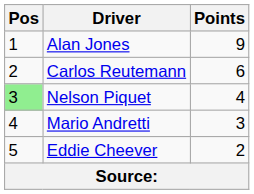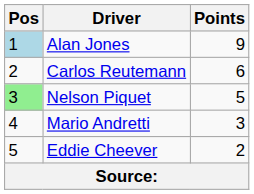 <table class="wikitable" style="font-size: 95%;">
 <tr>
 <th>Pos</th>
 <th>Driver</th>
 <th>Points</th>
 </tr>
 <tr>
-<td>1</td>
+<td style="background: lightblue;">1</td>
 <td> <a href='#'>Alan Jones</a></td>
 <td style="text-align: right">9</td>
 </tr>
 <tr>
 <td>2</td>
 <td> <a href='#'>Carlos Reutemann</a></td>
 <td style="text-align: right">6</td>
 </tr>
 <tr>
 <td style="background: lightgreen;">3</td>
 <td> <a href='#'>Nelson Piquet</a></td>
-<td style="text-align: right">4</td>
+<td style="text-align: right">5</td>
 </tr>
 <tr>
 <td>4</td>
 <td> <a href='#'>Mario Andretti</a></td>
 <td style="text-align: right">3</td>
 </tr>
 <tr>
 <td>5</td>
 <td> <a href='#'>Eddie Cheever</a></td>
 <td style="text-align: right">2</td>
 </tr>
 <tr>
 <th colspan=4>Source: </th>
 </tr>
 </table>
